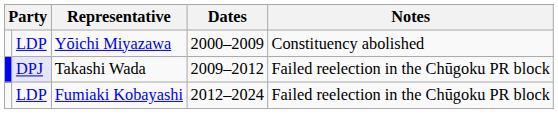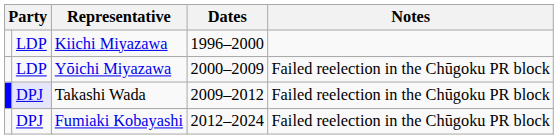 <table class=wikitable>
 <tr valign=bottom>
 <th colspan="2">Party</th>
 <th>Representative</th>
 <th>Dates</th>
 <th>Notes</th>
 </tr>
 <tr>
 <td bgcolor=></td>
 <td><a href='#'>LDP</a></td>
+<td><a href='#'>Kiichi Miyazawa</a></td>
+<td>1996–2000</td>
+<td></td>
+</tr>
+<tr>
+<td bgcolor=></td>
+<td><a href='#'>LDP</a></td>
 <td><a href='#'>Yōichi Miyazawa</a></td>
 <td>2000–2009</td>
-<td>Constituency abolished</td>
+<td>Failed reelection in the Chūgoku PR block</td>
 </tr>
 <tr>
 <td bgcolor=blue></td>
 <td style="background: lavender;"><a href='#'>DPJ</a></td>
 <td>Takashi Wada</td>
 <td>2009–2012</td>
 <td>Failed reelection in the Chūgoku PR block</td>
 </tr>
 <tr>
 <td bgcolor=></td>
-<td><a href='#'>LDP</a></td>
+<td><a href='#'>DPJ</a></td>
 <td><a href='#'>Fumiaki Kobayashi</a></td>
 <td>2012–2024</td>
 <td>Failed reelection in the Chūgoku PR block</td>
 </tr>
 </table>
